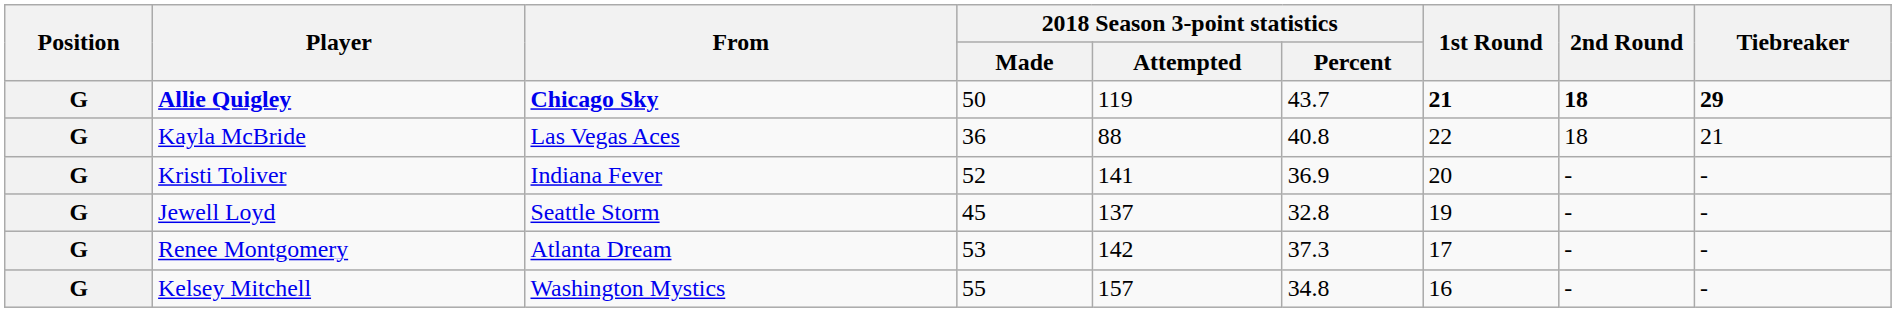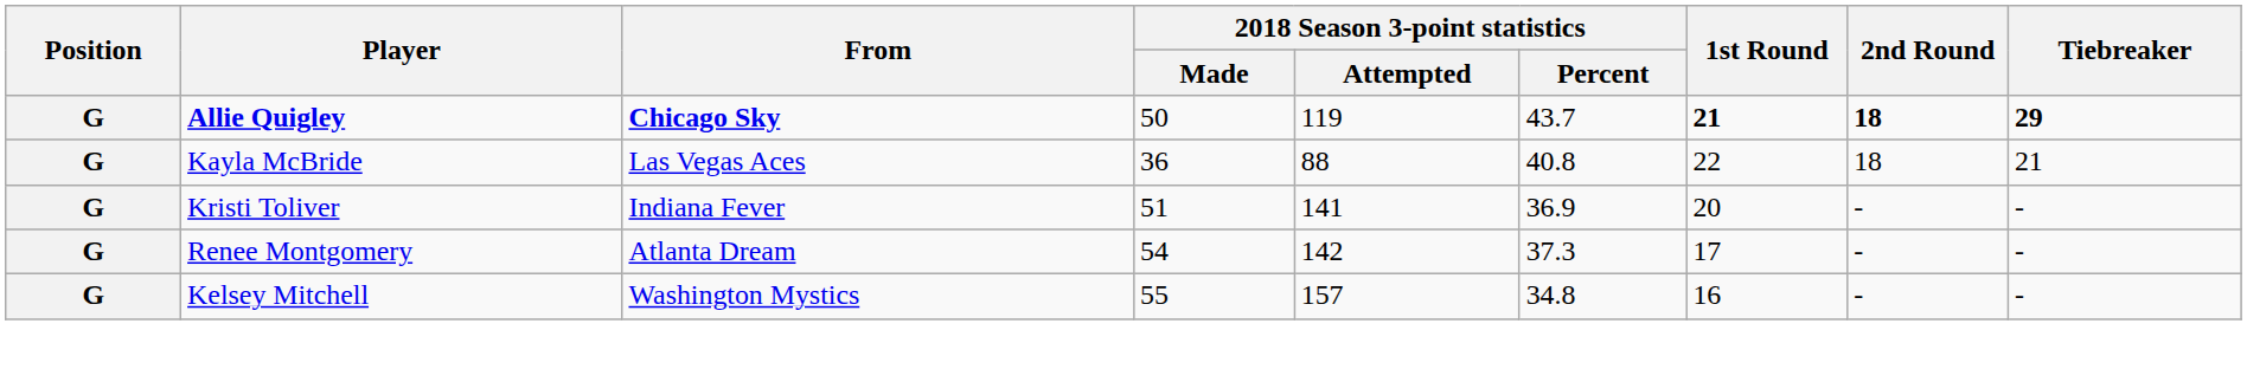 <table class="wikitable" style="width: 80%">
 <tr>
 <th rowspan=2 width=50>Position</th>
 <th rowspan=2 width=150>Player</th>
 <th rowspan=2 width=175>From</th>
 <th colspan=3 width=150>2018 Season 3-point statistics</th>
 <th rowspan=2 width=50>1st Round</th>
 <th rowspan=2 width=50>2nd Round</th>
 <th rowspan=2 width=50>Tiebreaker</th>
 </tr>
 <tr>
 <th width=50>Made</th>
 <th width=50>Attempted</th>
 <th width=50>Percent</th>
 </tr>
 <tr>
 <th>G</th>
 <td><strong><a href='#'>Allie Quigley</a></strong></td>
 <td><strong><a href='#'>Chicago Sky</a></strong></td>
 <td>50</td>
 <td>119</td>
 <td>43.7</td>
 <td><strong>21</strong></td>
 <td><strong>18</strong></td>
 <td><strong>29</strong></td>
 </tr>
 <tr>
 <th>G</th>
 <td><a href='#'>Kayla McBride</a></td>
 <td><a href='#'>Las Vegas Aces</a></td>
 <td>36</td>
 <td>88</td>
 <td>40.8</td>
 <td>22</td>
 <td>18</td>
 <td>21</td>
 </tr>
 <tr>
 <th>G</th>
 <td><a href='#'>Kristi Toliver</a></td>
 <td><a href='#'>Indiana Fever</a></td>
-<td>52</td>
+<td>51</td>
 <td>141</td>
 <td>36.9</td>
 <td>20</td>
 <td>-</td>
 <td>-</td>
 </tr>
 <tr>
 <th>G</th>
-<td><a href='#'>Jewell Loyd</a></td>
-<td><a href='#'>Seattle Storm</a></td>
-<td>45</td>
-<td>137</td>
-<td>32.8</td>
-<td>19</td>
-<td>-</td>
-<td>-</td>
-</tr>
-<tr>
-<th>G</th>
 <td><a href='#'>Renee Montgomery</a></td>
 <td><a href='#'>Atlanta Dream</a></td>
-<td>53</td>
+<td>54</td>
 <td>142</td>
 <td>37.3</td>
 <td>17</td>
 <td>-</td>
 <td>-</td>
 </tr>
 <tr>
 <th>G</th>
 <td><a href='#'>Kelsey Mitchell</a></td>
 <td><a href='#'>Washington Mystics</a></td>
 <td>55</td>
 <td>157</td>
 <td>34.8</td>
 <td>16</td>
 <td>-</td>
 <td>-</td>
 </tr>
 </table>
